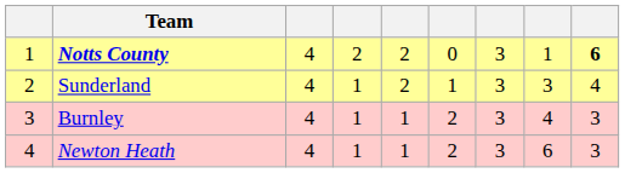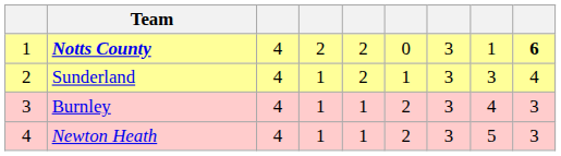 <table class="wikitable" style="text-align: center;">
 <tr>
 <th width=30></th>
 <th width=175>Team</th>
 <th width=30></th>
 <th width=30></th>
 <th width=30></th>
 <th width=30></th>
 <th width=30></th>
 <th width=30></th>
 <th width=30></th>
 </tr>
 <tr style="background:#FFFF99;">
 <td>1</td>
 <td align=left><strong><em><a href='#'>Notts County</a></em></strong></td>
 <td>4</td>
 <td>2</td>
 <td>2</td>
 <td>0</td>
 <td>3</td>
 <td>1</td>
 <td><strong>6</strong></td>
 </tr>
 <tr style="background:#FFFF99;">
 <td>2</td>
 <td align=left><a href='#'>Sunderland</a></td>
 <td>4</td>
 <td>1</td>
 <td>2</td>
 <td>1</td>
 <td>3</td>
 <td>3</td>
 <td>4</td>
 </tr>
 <tr style="background:#ffcccc;">
 <td>3</td>
 <td align=left><a href='#'>Burnley</a></td>
 <td>4</td>
 <td>1</td>
 <td>1</td>
 <td>2</td>
 <td>3</td>
 <td>4</td>
 <td>3</td>
 </tr>
 <tr style="background:#ffcccc;">
 <td>4</td>
 <td align=left><em><a href='#'>Newton Heath</a></em></td>
 <td>4</td>
 <td>1</td>
 <td>1</td>
 <td>2</td>
 <td>3</td>
-<td>6</td>
+<td>5</td>
 <td>3</td>
 </tr>
 </table>
